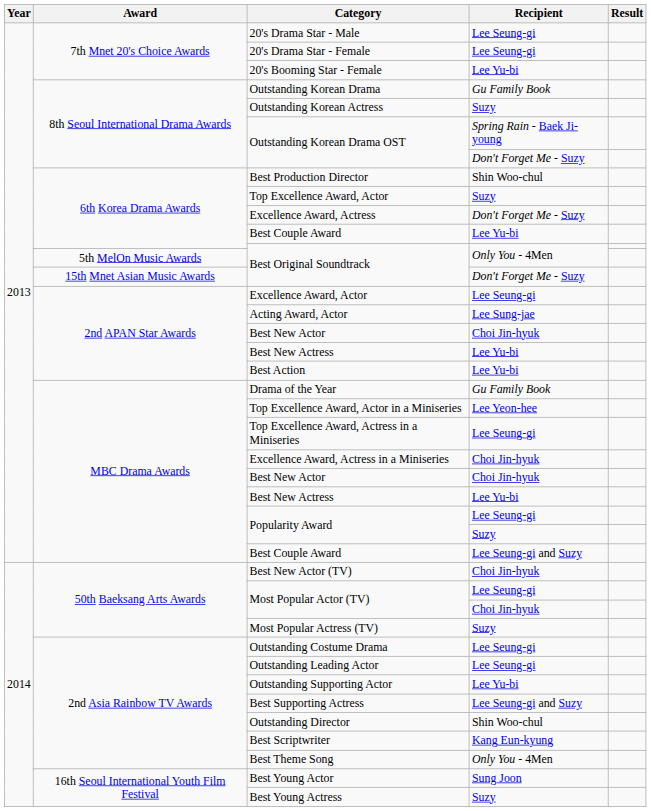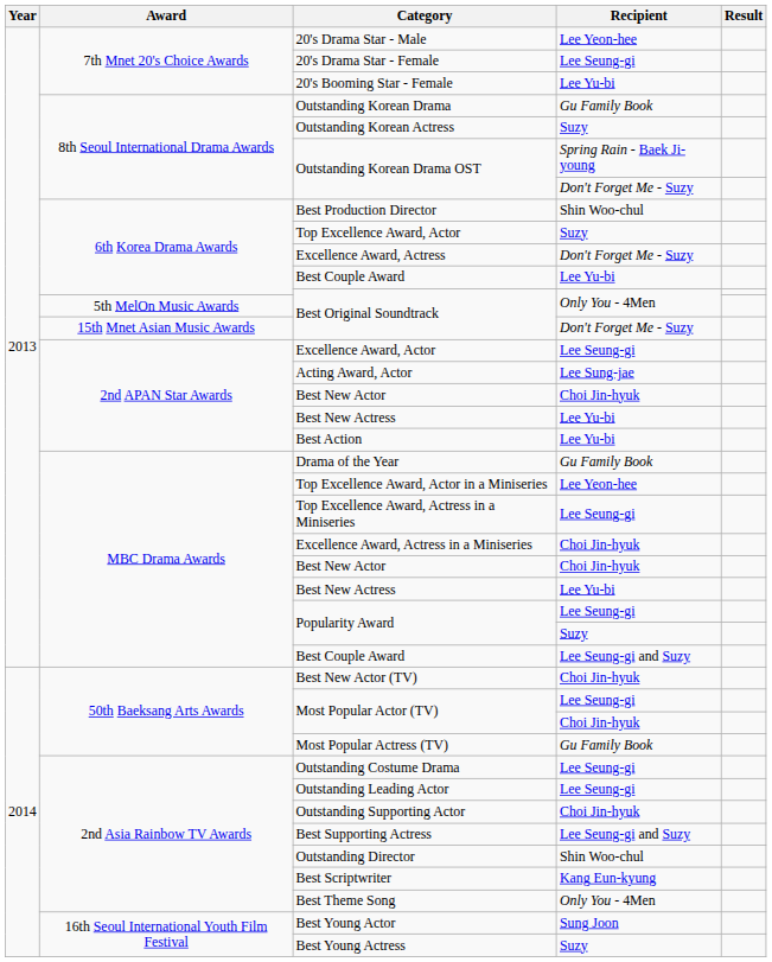 <table class="wikitable sortable jquery-tablesorter">
 <tr>
 <th>Year</th>
 <th>Award</th>
 <th>Category</th>
 <th>Recipient</th>
 <th>Result</th>
 </tr>
 <tr>
 <td rowspan="28" style="text-align:center;">2013</td>
 <td rowspan="3" style="text-align:center;">7th <a href='#'>Mnet 20's Choice Awards</a></td>
 <td>20's Drama Star - Male</td>
-<td><a href='#'>Lee Seung-gi</a></td>
+<td><a href='#'>Lee Yeon-hee</a></td>
 <td></td>
 </tr>
 <tr>
 <td>20's Drama Star - Female</td>
 <td><a href='#'>Lee Seung-gi</a></td>
 <td></td>
 </tr>
 <tr>
 <td>20's Booming Star - Female</td>
 <td><a href='#'>Lee Yu-bi</a></td>
 <td></td>
 </tr>
 <tr>
 <td rowspan="4" style="text-align:center;">8th <a href='#'>Seoul International Drama Awards</a></td>
 <td>Outstanding Korean Drama</td>
 <td><em>Gu Family Book</em></td>
 <td></td>
 </tr>
 <tr>
 <td>Outstanding Korean Actress</td>
 <td><a href='#'>Suzy</a></td>
 <td></td>
 </tr>
 <tr>
 <td rowspan="2">Outstanding Korean Drama OST</td>
 <td><em>Spring Rain</em> - <a href='#'>Baek Ji-young</a></td>
 <td></td>
 </tr>
 <tr>
 <td><em>Don't Forget Me</em> - <a href='#'>Suzy</a></td>
 <td></td>
 </tr>
 <tr>
 <td rowspan="5" style="text-align:center;"><a href='#'>6th</a> <a href='#'>Korea Drama Awards</a></td>
 <td>Best Production Director</td>
 <td>Shin Woo-chul</td>
 <td></td>
 </tr>
 <tr>
 <td>Top Excellence Award, Actor</td>
 <td><a href='#'>Suzy</a></td>
 <td></td>
 </tr>
 <tr>
 <td>Excellence Award, Actress</td>
 <td><em>Don't Forget Me</em> - <a href='#'>Suzy</a></td>
 <td></td>
 </tr>
 <tr>
 <td>Best Couple Award</td>
 <td><a href='#'>Lee Yu-bi</a></td>
 <td></td>
 </tr>
 <tr>
 <td rowspan="3">Best Original Soundtrack</td>
 <td rowspan="2"><em>Only You</em> - 4Men</td>
 <td></td>
 </tr>
 <tr>
 <td rowspan="1" style="text-align:center;">5th <a href='#'>MelOn Music Awards</a></td>
 <td></td>
 </tr>
 <tr>
 <td rowspan="1" style="text-align:center;"><a href='#'>15th</a> <a href='#'>Mnet Asian Music Awards</a></td>
 <td><em>Don't Forget Me</em> - <a href='#'>Suzy</a></td>
 <td></td>
 </tr>
 <tr>
 <td rowspan="5" style="text-align:center;"><a href='#'>2nd</a> <a href='#'>APAN Star Awards</a></td>
 <td>Excellence Award, Actor</td>
 <td><a href='#'>Lee Seung-gi</a></td>
 <td></td>
 </tr>
 <tr>
 <td>Acting Award, Actor</td>
 <td><a href='#'>Lee Sung-jae</a></td>
 <td></td>
 </tr>
 <tr>
 <td>Best New Actor</td>
 <td><a href='#'>Choi Jin-hyuk</a></td>
 <td></td>
 </tr>
 <tr>
 <td>Best New Actress</td>
 <td><a href='#'>Lee Yu-bi</a></td>
 <td></td>
 </tr>
 <tr>
 <td>Best Action</td>
 <td><a href='#'>Lee Yu-bi</a></td>
 <td></td>
 </tr>
 <tr>
 <td rowspan="9" style="text-align:center;"><a href='#'>MBC Drama Awards</a></td>
 <td>Drama of the Year</td>
 <td><em>Gu Family Book</em></td>
 <td></td>
 </tr>
 <tr>
 <td>Top Excellence Award, Actor in a Miniseries</td>
 <td><a href='#'>Lee Yeon-hee</a></td>
 <td></td>
 </tr>
 <tr>
 <td>Top Excellence Award, Actress in a Miniseries</td>
 <td><a href='#'>Lee Seung-gi</a></td>
 <td></td>
 </tr>
 <tr>
 <td>Excellence Award, Actress in a Miniseries</td>
 <td><a href='#'>Choi Jin-hyuk</a></td>
 <td></td>
 </tr>
 <tr>
 <td>Best New Actor</td>
 <td><a href='#'>Choi Jin-hyuk</a></td>
 <td></td>
 </tr>
 <tr>
 <td>Best New Actress</td>
 <td><a href='#'>Lee Yu-bi</a></td>
 <td></td>
 </tr>
 <tr>
 <td rowspan="2">Popularity Award</td>
 <td><a href='#'>Lee Seung-gi</a></td>
 <td></td>
 </tr>
 <tr>
 <td><a href='#'>Suzy</a></td>
 <td></td>
 </tr>
 <tr>
 <td>Best Couple Award</td>
 <td><a href='#'>Lee Seung-gi</a> and <a href='#'>Suzy</a></td>
 <td></td>
 </tr>
 <tr>
 <td rowspan="13" style="text-align:center;">2014</td>
 <td rowspan="4" style="text-align:center;"><a href='#'>50th</a> <a href='#'>Baeksang Arts Awards</a></td>
 <td>Best New Actor (TV)</td>
 <td><a href='#'>Choi Jin-hyuk</a></td>
 <td></td>
 </tr>
 <tr>
 <td rowspan="2">Most Popular Actor (TV)</td>
 <td><a href='#'>Lee Seung-gi</a></td>
 <td></td>
 </tr>
 <tr>
 <td><a href='#'>Choi Jin-hyuk</a></td>
 <td></td>
 </tr>
 <tr>
 <td>Most Popular Actress (TV)</td>
-<td><a href='#'>Suzy</a></td>
+<td><em>Gu Family Book</em></td>
 <td></td>
 </tr>
 <tr>
 <td rowspan="7" style="text-align:center;">2nd <a href='#'>Asia Rainbow TV Awards</a></td>
 <td>Outstanding Costume Drama</td>
 <td><a href='#'>Lee Seung-gi</a></td>
 <td></td>
 </tr>
 <tr>
 <td>Outstanding Leading Actor</td>
 <td><a href='#'>Lee Seung-gi</a></td>
 <td></td>
 </tr>
 <tr>
 <td>Outstanding Supporting Actor</td>
-<td><a href='#'>Lee Yu-bi</a></td>
+<td><a href='#'>Choi Jin-hyuk</a></td>
 <td></td>
 </tr>
 <tr>
 <td>Best Supporting Actress</td>
 <td><a href='#'>Lee Seung-gi</a> and <a href='#'>Suzy</a></td>
 <td></td>
 </tr>
 <tr>
 <td>Outstanding Director</td>
 <td>Shin Woo-chul</td>
 <td></td>
 </tr>
 <tr>
 <td>Best Scriptwriter</td>
 <td><a href='#'>Kang Eun-kyung</a></td>
 <td></td>
 </tr>
 <tr>
 <td>Best Theme Song</td>
 <td><em>Only You</em> - 4Men</td>
 <td></td>
 </tr>
 <tr>
 <td rowspan="2" style="text-align:center;">16th <a href='#'>Seoul International Youth Film Festival</a></td>
 <td>Best Young Actor</td>
 <td><a href='#'>Sung Joon</a></td>
 <td></td>
 </tr>
 <tr>
 <td>Best Young Actress</td>
 <td><a href='#'>Suzy</a></td>
 <td></td>
 </tr>
 </table>
